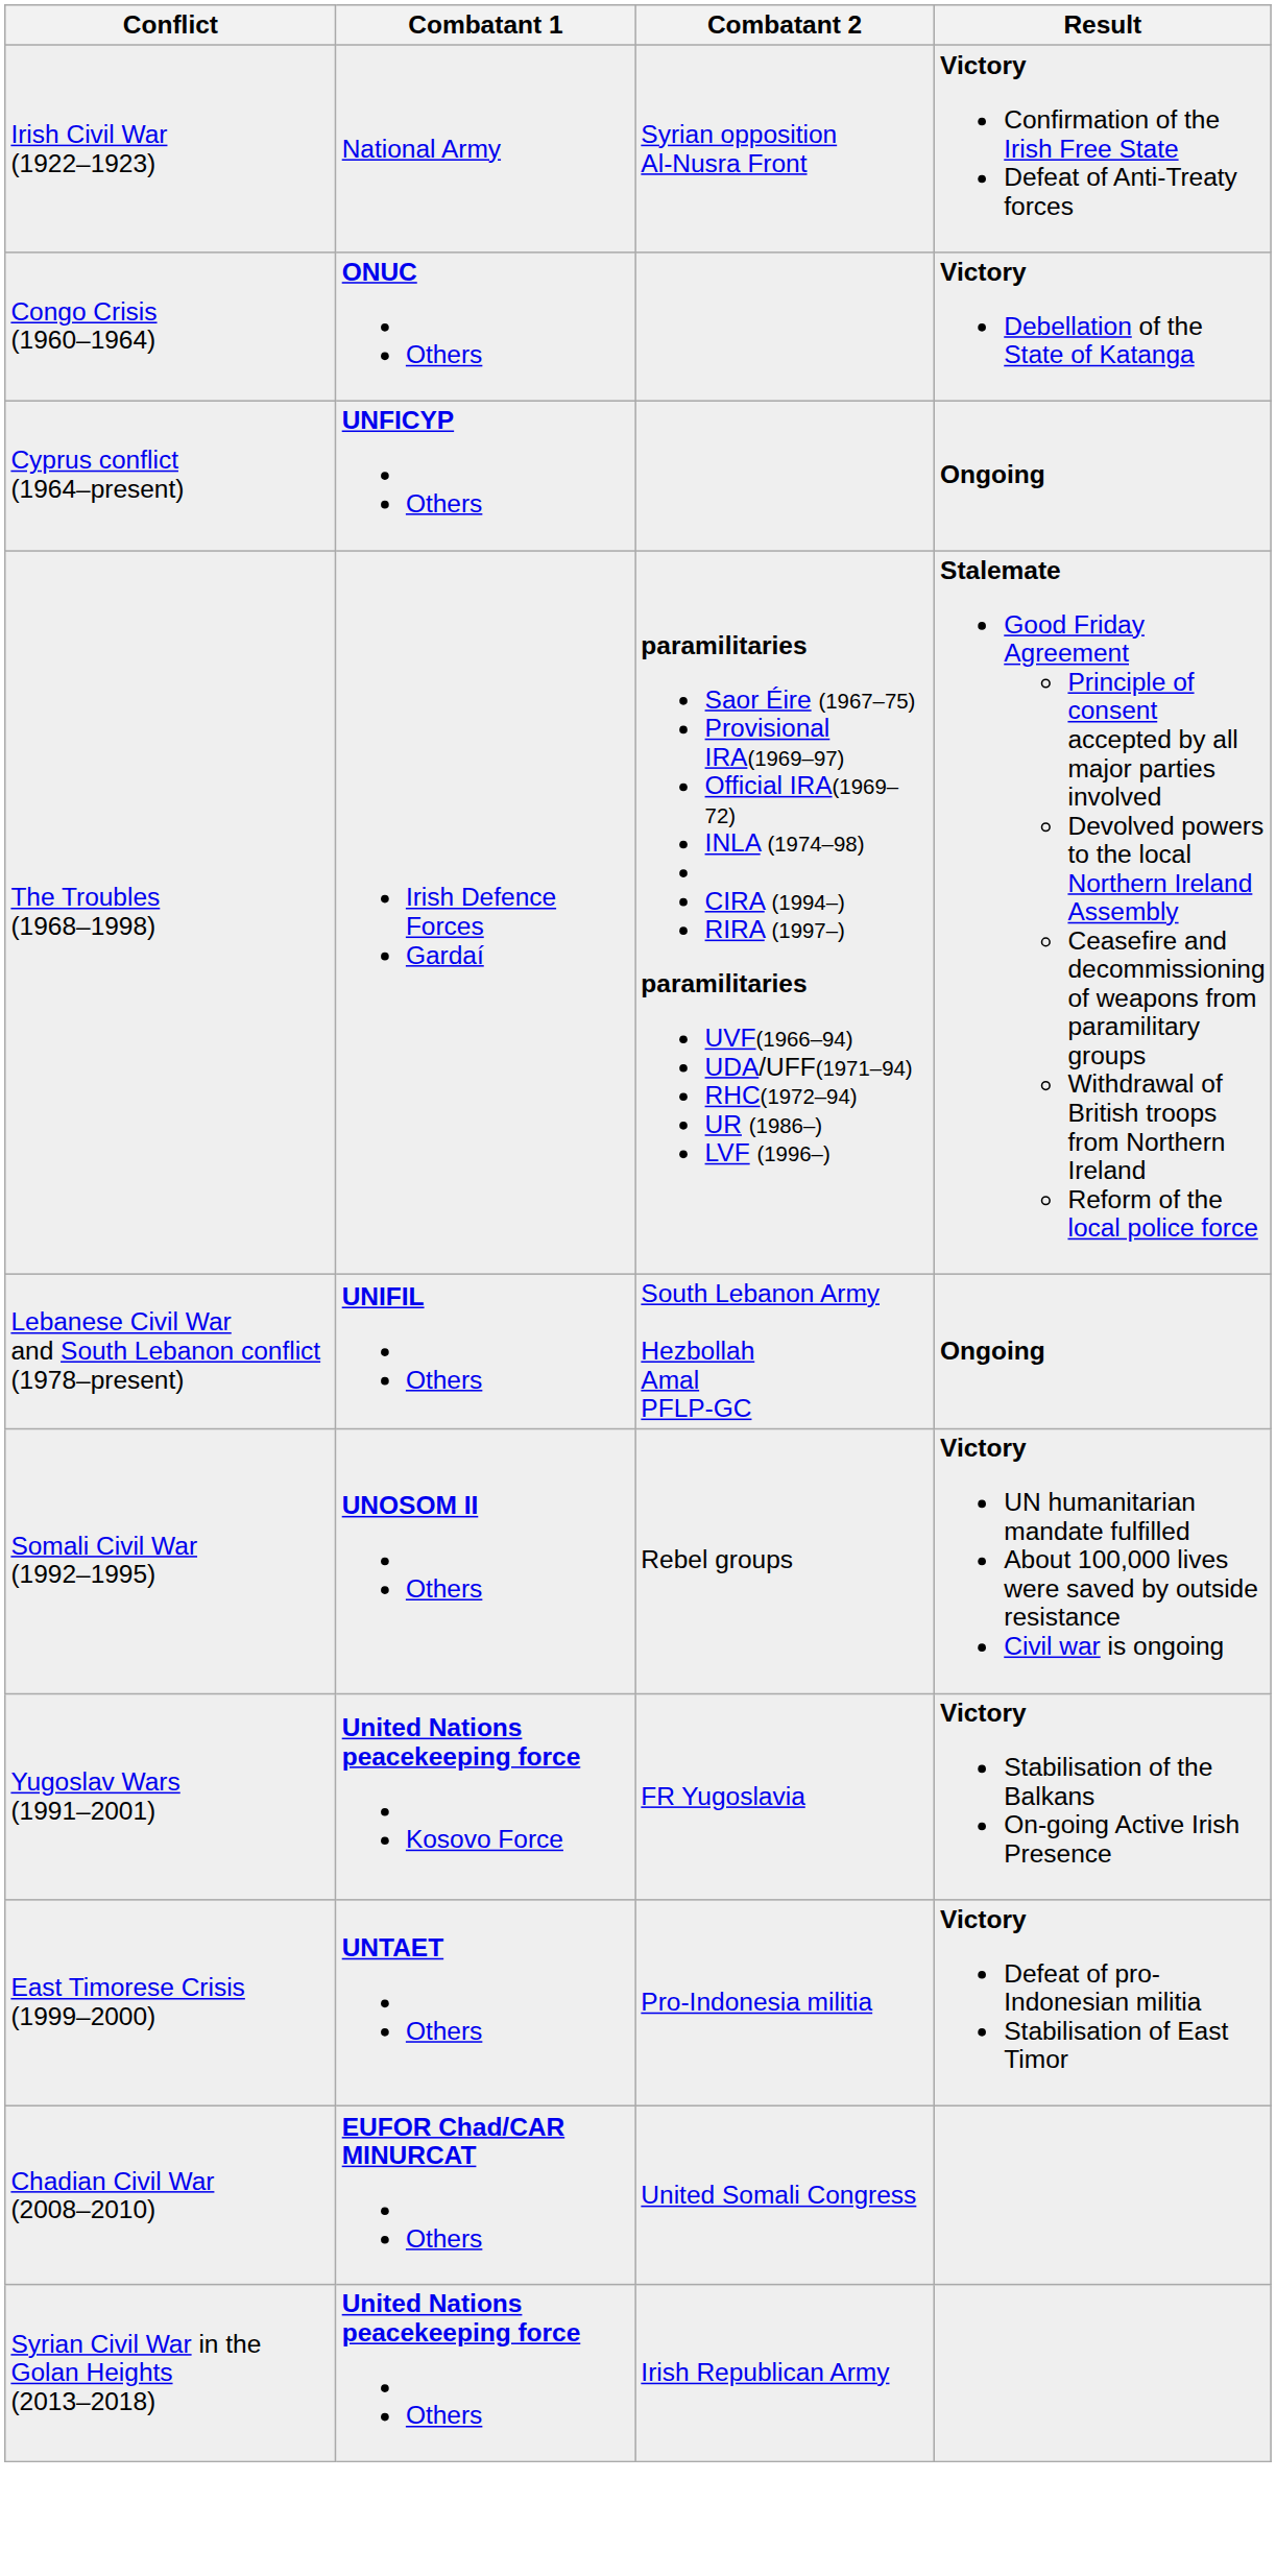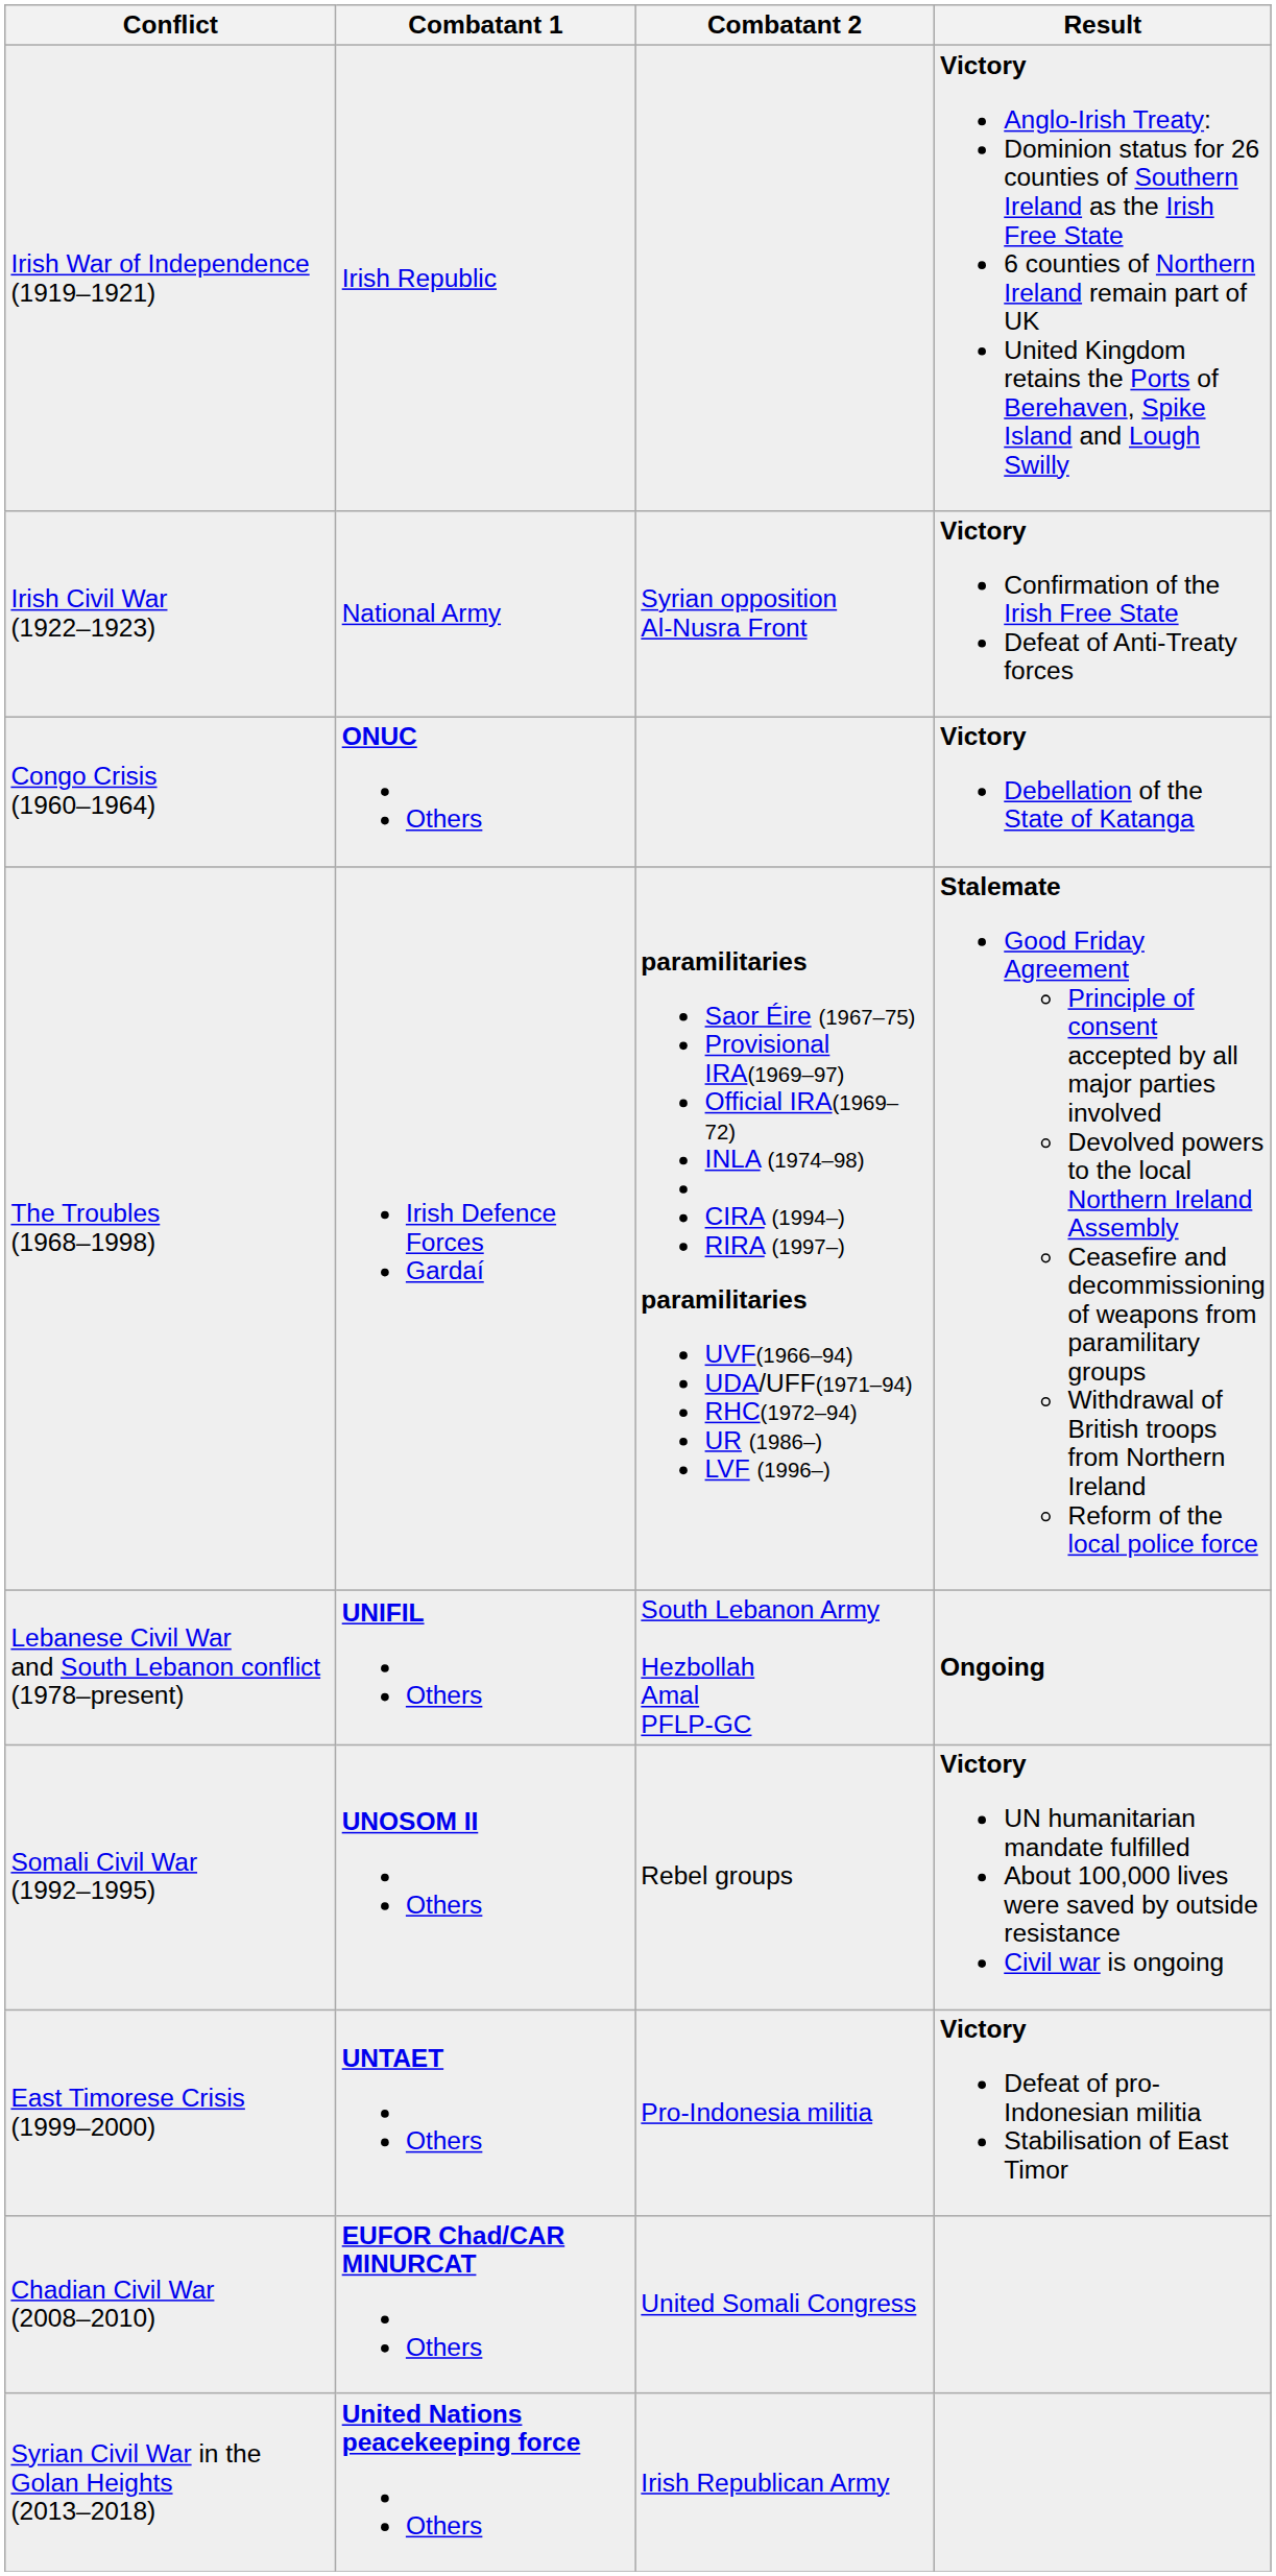 <table class="wikitable">
 <tr>
 <th style=rowspan="1" width=200px>Conflict</th>
 <th style=rowspan="1" width=180px>Combatant 1</th>
 <th style=rowspan="1" width=180px>Combatant 2</th>
 <th style=rowspan="1" width=200px>Result</th>
+</tr>
+<tr>
+<td style="background:#efefef"><a href='#'>Irish War of Independence</a><br>(1919–1921)</td>
+<td style="background:#efefef"> <a href='#'>Irish Republic</a></td>
+<td style="background:#efefef"></td>
+<td style="background:#efefef"><strong>Victory</strong><br><ul><li><a href='#'>Anglo-Irish Treaty</a>:</li><li>Dominion status for 26 counties of <a href='#'>Southern Ireland</a> as the <a href='#'>Irish Free State</a></li><li>6 counties of <a href='#'>Northern Ireland</a> remain part of UK</li><li>United Kingdom retains the <a href='#'>Ports</a> of <a href='#'>Berehaven</a>, <a href='#'>Spike Island</a> and <a href='#'>Lough Swilly</a></li></ul></td>
 </tr>
 <tr>
 <td style="background:#efefef"><a href='#'>Irish Civil War</a><br>(1922–1923)</td>
 <td style="background:#efefef"> <a href='#'>National Army</a></td>
 <td style="background:#efefef"> <a href='#'>Syrian opposition</a><br> <a href='#'>Al-Nusra Front</a></td>
 <td style="background:#efefef"><strong>Victory</strong><br><ul><li>Confirmation of the <a href='#'>Irish Free State</a></li><li>Defeat of Anti-Treaty forces</li></ul></td>
 </tr>
 <tr>
 <td style="background:#efefef"><a href='#'>Congo Crisis</a><br>(1960–1964)</td>
 <td style="background:#efefef"> <strong><a href='#'>ONUC</a></strong><br><ul><li></li><li><a href='#'>Others</a></li></ul></td>
 <td style="background:#efefef"></td>
 <td style="background:#efefef"><strong>Victory</strong><br><ul><li><a href='#'>Debellation</a> of the <a href='#'>State of Katanga</a></li></ul></td>
-</tr>
-<tr>
-<td style="background:#efefef"><a href='#'>Cyprus conflict</a><br>(1964–present)</td>
-<td style="background:#efefef"> <strong><a href='#'>UNFICYP</a></strong><br><ul><li></li><li><a href='#'>Others</a></li></ul></td>
-<td style="background:#efefef"><br><br></td>
-<td style="background:#efefef"><strong>Ongoing</strong></td>
 </tr>
 <tr>
 <td style="background:#efefef"><a href='#'>The Troubles</a><br>(1968–1998)</td>
 <td style="background:#efefef"><br><ul><li><a href='#'>Irish Defence Forces</a></li><li><a href='#'>Gardaí</a></li></ul></td>
 <td style="background:#efefef"><strong> paramilitaries</strong><br><ul><li><a href='#'>Saor Éire</a> <small>(1967–75)</small></li><li><a href='#'>Provisional IRA</a><small>(1969–97)</small></li><li><a href='#'>Official IRA</a><small>(1969–72)</small></li><li><a href='#'>INLA</a> <small>(1974–98)</small></li><li></li><li><a href='#'>CIRA</a> <small>(1994–)</small></li><li><a href='#'>RIRA</a> <small>(1997–)</small></li></ul><strong> paramilitaries</strong><ul><li><a href='#'>UVF</a><small>(1966–94)</small></li><li><a href='#'>UDA</a>/UFF<small>(1971–94)</small></li><li><a href='#'>RHC</a><small>(1972–94)</small></li><li><a href='#'>UR</a> <small>(1986–)</small></li><li><a href='#'>LVF</a> <small>(1996–)</small></li></ul></td>
 <td style="background:#efefef"><strong>Stalemate</strong><br><ul><li><a href='#'>Good Friday Agreement</a><ul><li><a href='#'>Principle of consent</a> accepted by all major parties involved</li><li>Devolved powers to the local <a href='#'>Northern Ireland Assembly</a></li><li>Ceasefire and decommissioning of weapons from paramilitary groups</li><li>Withdrawal of British troops from Northern Ireland</li><li>Reform of the <a href='#'>local police force</a></li></ul></li></ul></td>
 </tr>
 <tr>
 <td style="background:#efefef"><a href='#'>Lebanese Civil War</a><br>and <a href='#'>South Lebanon conflict</a><br>(1978–present)</td>
 <td style="background:#efefef"> <strong><a href='#'>UNIFIL</a></strong><br><ul><li></li><li><a href='#'>Others</a></li></ul></td>
 <td style="background:#efefef"> <a href='#'>South Lebanon Army</a><br><br> <a href='#'>Hezbollah</a><br> <a href='#'>Amal</a><br> <a href='#'>PFLP-GC</a></td>
 <td style="background:#efefef"><strong>Ongoing</strong></td>
 </tr>
 <tr>
 <td style="background:#efefef"><a href='#'>Somali Civil War</a><br>(1992–1995)<br></td>
 <td style="background:#efefef"> <strong><a href='#'>UNOSOM II</a></strong><br><ul><li></li><li><a href='#'>Others</a></li></ul></td>
 <td style="background:#efefef">Rebel groups</td>
 <td style="background:#efefef"><strong>Victory</strong><br><ul><li>UN humanitarian mandate fulfilled</li><li>About 100,000 lives were saved by outside resistance</li><li><a href='#'>Civil war</a> is ongoing</li></ul></td>
 </tr>
 <tr>
-<td style="background:#efefef"><a href='#'>Yugoslav Wars</a><br>(1991–2001)</td>
-<td style="background:#efefef"> <strong><a href='#'>United Nations peacekeeping force</a></strong><br><ul><li></li><li><a href='#'>Kosovo Force</a></li></ul></td>
-<td style="background:#efefef"> <a href='#'>FR Yugoslavia</a></td>
-<td style="background:#efefef"><strong>Victory</strong><br><ul><li>Stabilisation of the Balkans</li><li>On-going Active Irish Presence</li></ul></td>
-</tr>
-<tr>
 <td style="background:#efefef"><a href='#'>East Timorese Crisis</a><br>(1999–2000)</td>
 <td style="background:#efefef"> <strong><a href='#'>UNTAET</a></strong><br><ul><li></li><li><a href='#'>Others</a></li></ul></td>
 <td style="background:#efefef"> <a href='#'>Pro-Indonesia militia</a></td>
 <td style="background:#efefef"><strong>Victory</strong><br><ul><li>Defeat of pro-Indonesian militia</li><li>Stabilisation of East Timor</li></ul></td>
 </tr>
 <tr>
 <td style="background:#efefef"><a href='#'>Chadian Civil War</a><br>(2008–2010)</td>
 <td style="background:#efefef"><strong> <a href='#'>EUFOR Chad/CAR</a></strong><br> <strong><a href='#'>MINURCAT</a></strong><br><ul><li></li><li><a href='#'>Others</a></li></ul></td>
 <td style="background:#efefef"> <a href='#'>United Somali Congress</a></td>
 <td style="background:#efefef"></td>
 </tr>
 <tr>
 <td style="background:#efefef"><a href='#'>Syrian Civil War</a> in the <a href='#'>Golan Heights</a><br>(2013–2018)</td>
 <td style="background:#efefef"> <strong><a href='#'>United Nations peacekeeping force</a></strong><br><ul><li></li><li><a href='#'>Others</a></li></ul></td>
 <td style="background:#efefef"> <a href='#'>Irish Republican Army</a></td>
 <td style="background:#efefef"></td>
 </tr>
 </table>
